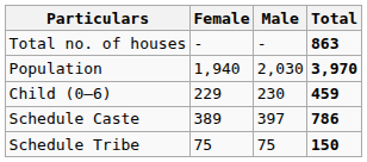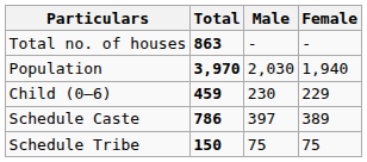 <table class="wikitable">
 <tr>
 <th>Particulars</th>
+<th>Total</th>
+<th>Male</th>
 <th>Female</th>
-<th>Male</th>
-<th>Total</th>
 </tr>
 <tr>
 <td>Total no. of houses</td>
+<td><strong>863</strong></td>
 <td>-</td>
 <td>-</td>
-<td><strong>863</strong></td>
 </tr>
 <tr>
 <td>Population</td>
+<td><strong>3,970</strong></td>
+<td>2,030</td>
 <td>1,940</td>
-<td>2,030</td>
-<td><strong>3,970</strong></td>
 </tr>
 <tr>
 <td>Child (0–6)</td>
+<td><strong>459</strong></td>
+<td>230</td>
 <td>229</td>
-<td>230</td>
-<td><strong>459</strong></td>
 </tr>
 <tr>
 <td>Schedule Caste</td>
+<td><strong>786</strong></td>
+<td>397</td>
 <td>389</td>
-<td>397</td>
-<td><strong>786</strong></td>
 </tr>
 <tr>
 <td>Schedule Tribe</td>
+<td><strong>150</strong></td>
 <td>75</td>
 <td>75</td>
-<td><strong>150</strong></td>
 </tr>
 </table>
